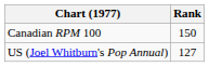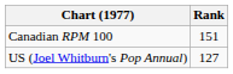 <table class="wikitable">
 <tr>
 <th align="left">Chart (1977)</th>
 <th style="text-align:center;">Rank</th>
 </tr>
 <tr>
 <td>Canadian <em>RPM</em> 100</td>
-<td style="text-align:center;">150</td>
+<td style="text-align:center;">151</td>
 </tr>
 <tr>
 <td>US (<a href='#'>Joel Whitburn</a>'s <em>Pop Annual</em>)</td>
 <td style="text-align:center;">127</td>
 </tr>
 </table>
